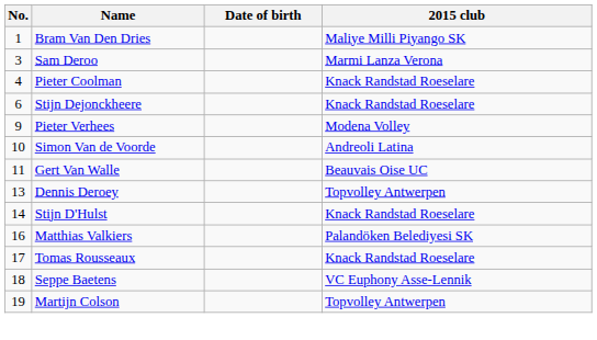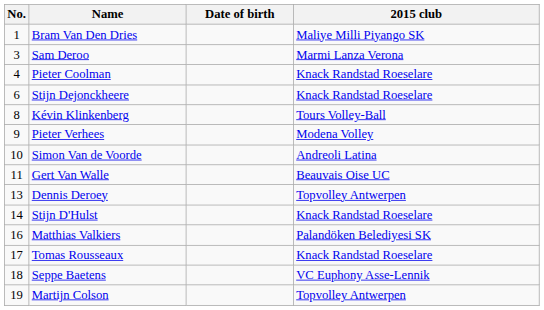 <table class="wikitable sortable" style="font-size:100%; text-align:left;">
 <tr>
 <th>No.</th>
 <th style="width:12em">Name</th>
 <th style="width:8em">Date of birth</th>
 <th style="width:19em">2015 club</th>
 </tr>
 <tr>
 <td align=center>1</td>
 <td><a href='#'>Bram Van Den Dries</a></td>
 <td align=right></td>
 <td> <a href='#'>Maliye Milli Piyango SK</a></td>
 </tr>
 <tr>
 <td align=center>3</td>
 <td><a href='#'>Sam Deroo</a></td>
 <td align=right></td>
 <td> <a href='#'>Marmi Lanza Verona</a></td>
 </tr>
 <tr>
 <td align=center>4</td>
 <td><a href='#'>Pieter Coolman</a></td>
 <td align=right></td>
 <td> <a href='#'>Knack Randstad Roeselare</a></td>
 </tr>
 <tr>
 <td align=center>6</td>
 <td><a href='#'>Stijn Dejonckheere</a></td>
 <td align=right></td>
 <td> <a href='#'>Knack Randstad Roeselare</a></td>
+</tr>
+<tr>
+<td align=center>8</td>
+<td><a href='#'>Kévin Klinkenberg</a></td>
+<td align=right></td>
+<td> <a href='#'>Tours Volley-Ball</a></td>
 </tr>
 <tr>
 <td align=center>9</td>
 <td><a href='#'>Pieter Verhees</a></td>
 <td align=right></td>
 <td> <a href='#'>Modena Volley</a></td>
 </tr>
 <tr>
 <td align=center>10</td>
 <td><a href='#'>Simon Van de Voorde</a></td>
 <td align=right></td>
 <td> <a href='#'>Andreoli Latina</a></td>
 </tr>
 <tr>
 <td align=center>11</td>
 <td><a href='#'>Gert Van Walle</a></td>
 <td align=right></td>
 <td> <a href='#'>Beauvais Oise UC</a></td>
 </tr>
 <tr>
 <td align=center>13</td>
 <td><a href='#'>Dennis Deroey</a></td>
 <td align=right></td>
 <td> <a href='#'>Topvolley Antwerpen</a></td>
 </tr>
 <tr>
 <td align=center>14</td>
 <td><a href='#'>Stijn D'Hulst</a></td>
 <td align=right></td>
 <td> <a href='#'>Knack Randstad Roeselare</a></td>
 </tr>
 <tr>
 <td align=center>16</td>
 <td><a href='#'>Matthias Valkiers</a></td>
 <td align=right></td>
 <td> <a href='#'>Palandöken Belediyesi SK</a></td>
 </tr>
 <tr>
 <td align=center>17</td>
 <td><a href='#'>Tomas Rousseaux</a></td>
 <td align=right></td>
 <td> <a href='#'>Knack Randstad Roeselare</a></td>
 </tr>
 <tr>
 <td align=center>18</td>
 <td><a href='#'>Seppe Baetens</a></td>
 <td align=right></td>
 <td> <a href='#'>VC Euphony Asse-Lennik</a></td>
 </tr>
 <tr>
 <td align=center>19</td>
 <td><a href='#'>Martijn Colson</a></td>
 <td align=right></td>
 <td> <a href='#'>Topvolley Antwerpen</a></td>
 </tr>
 </table>
